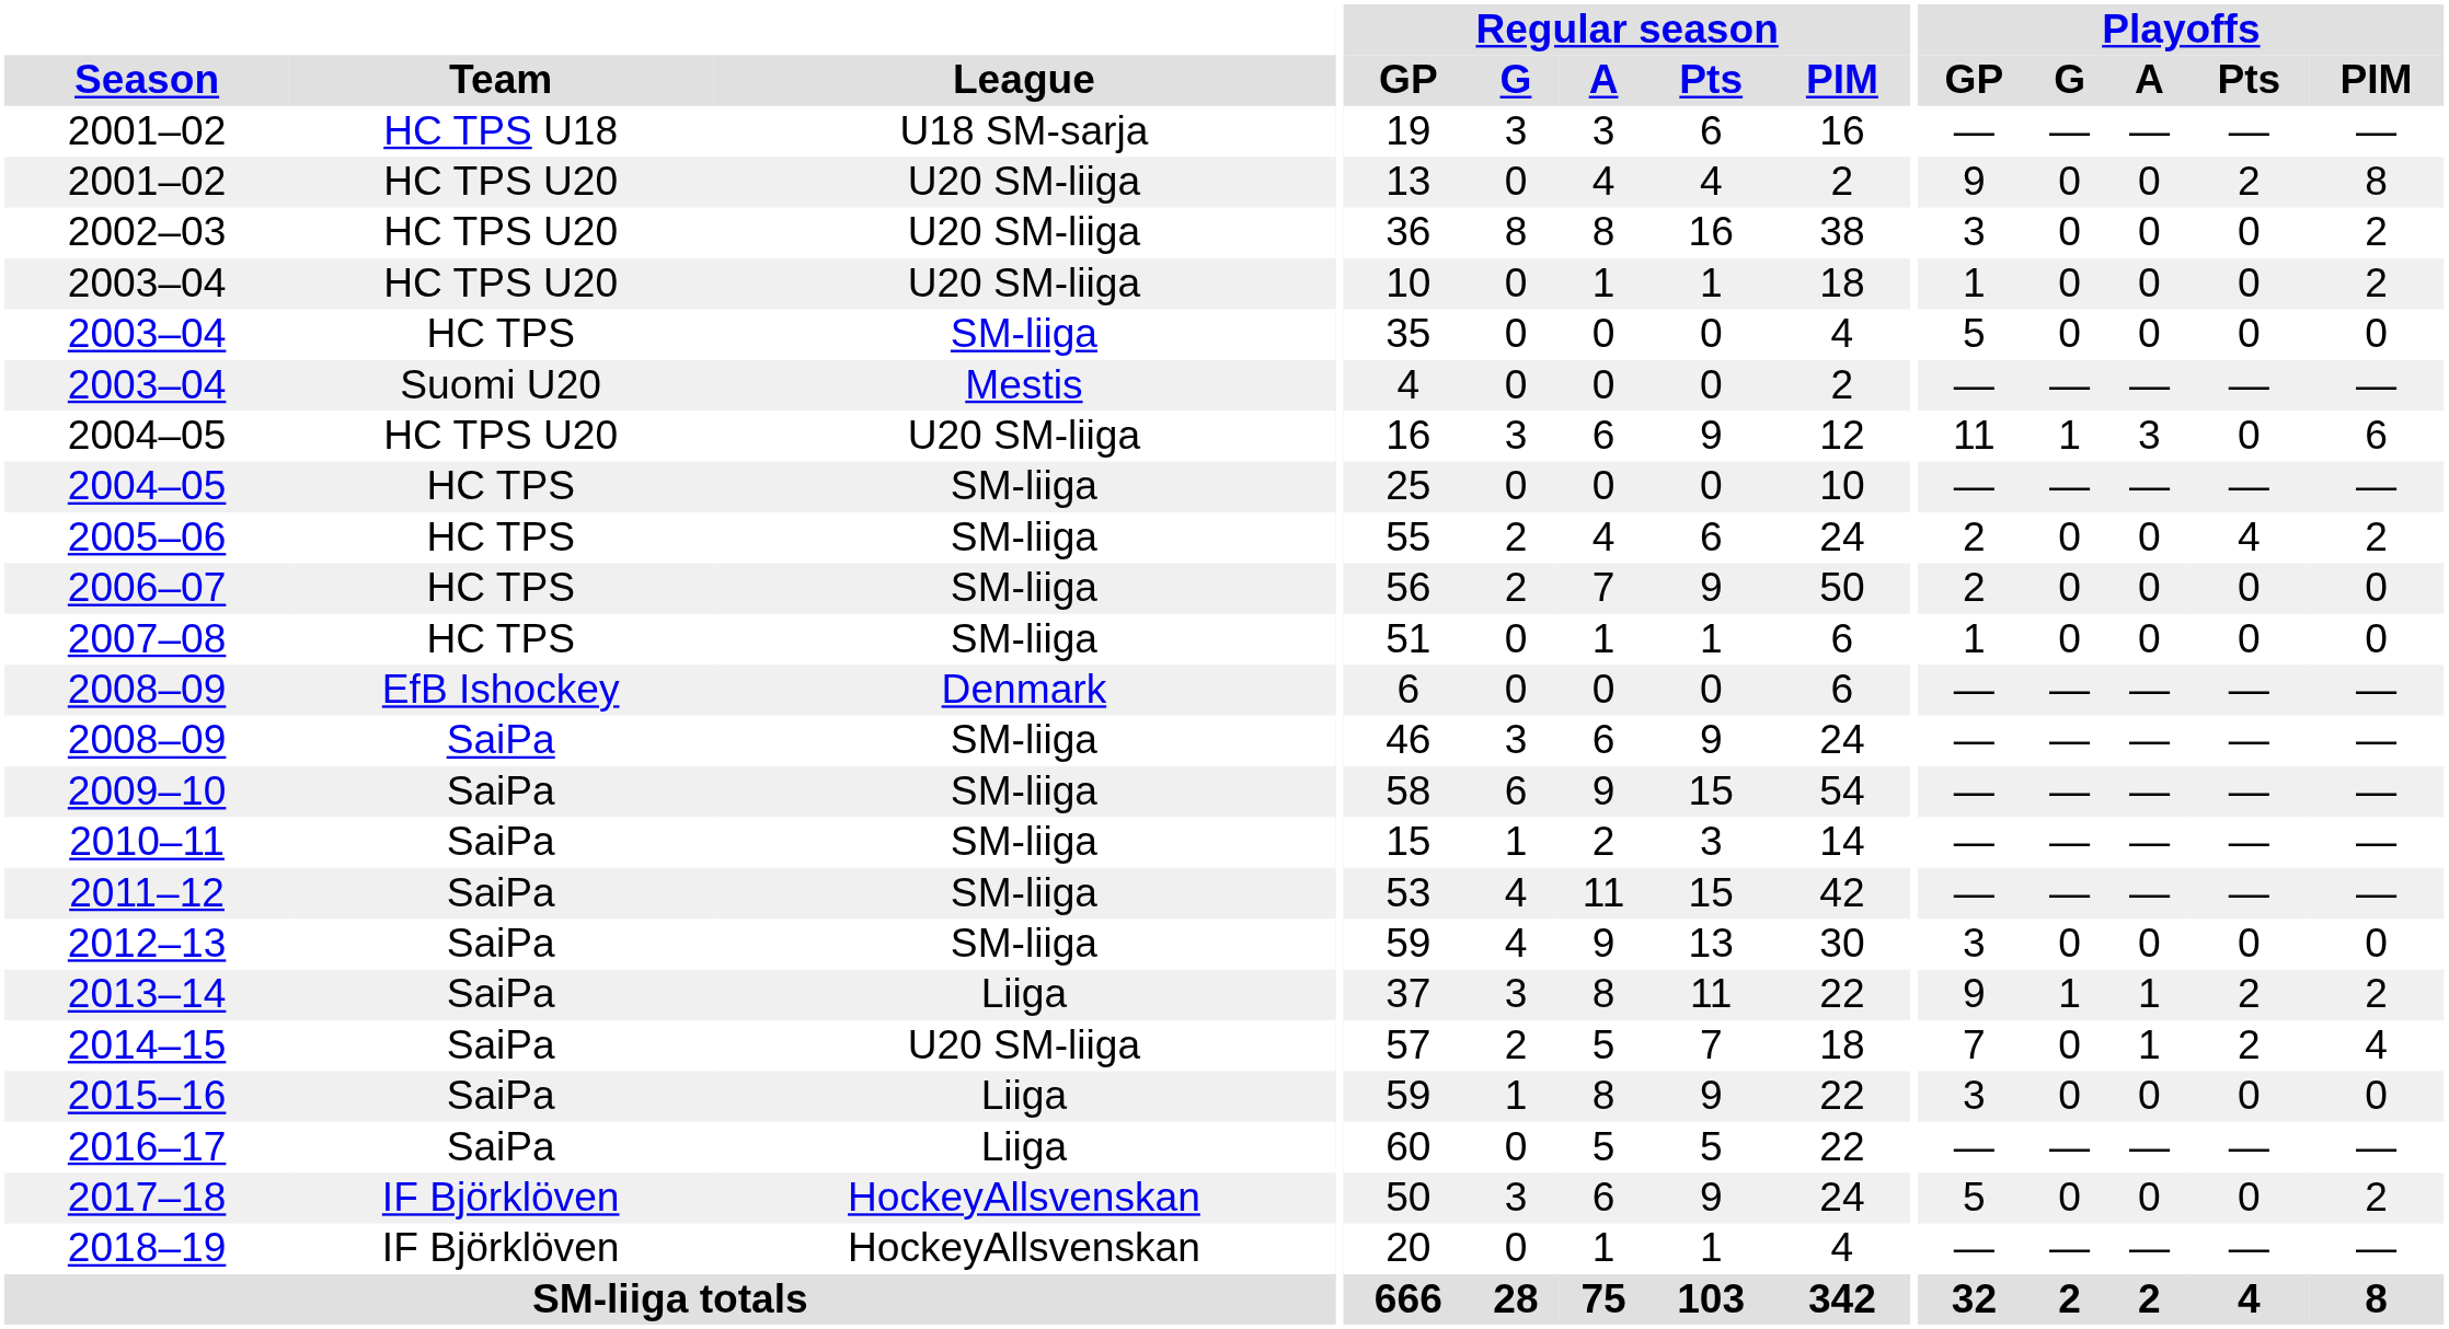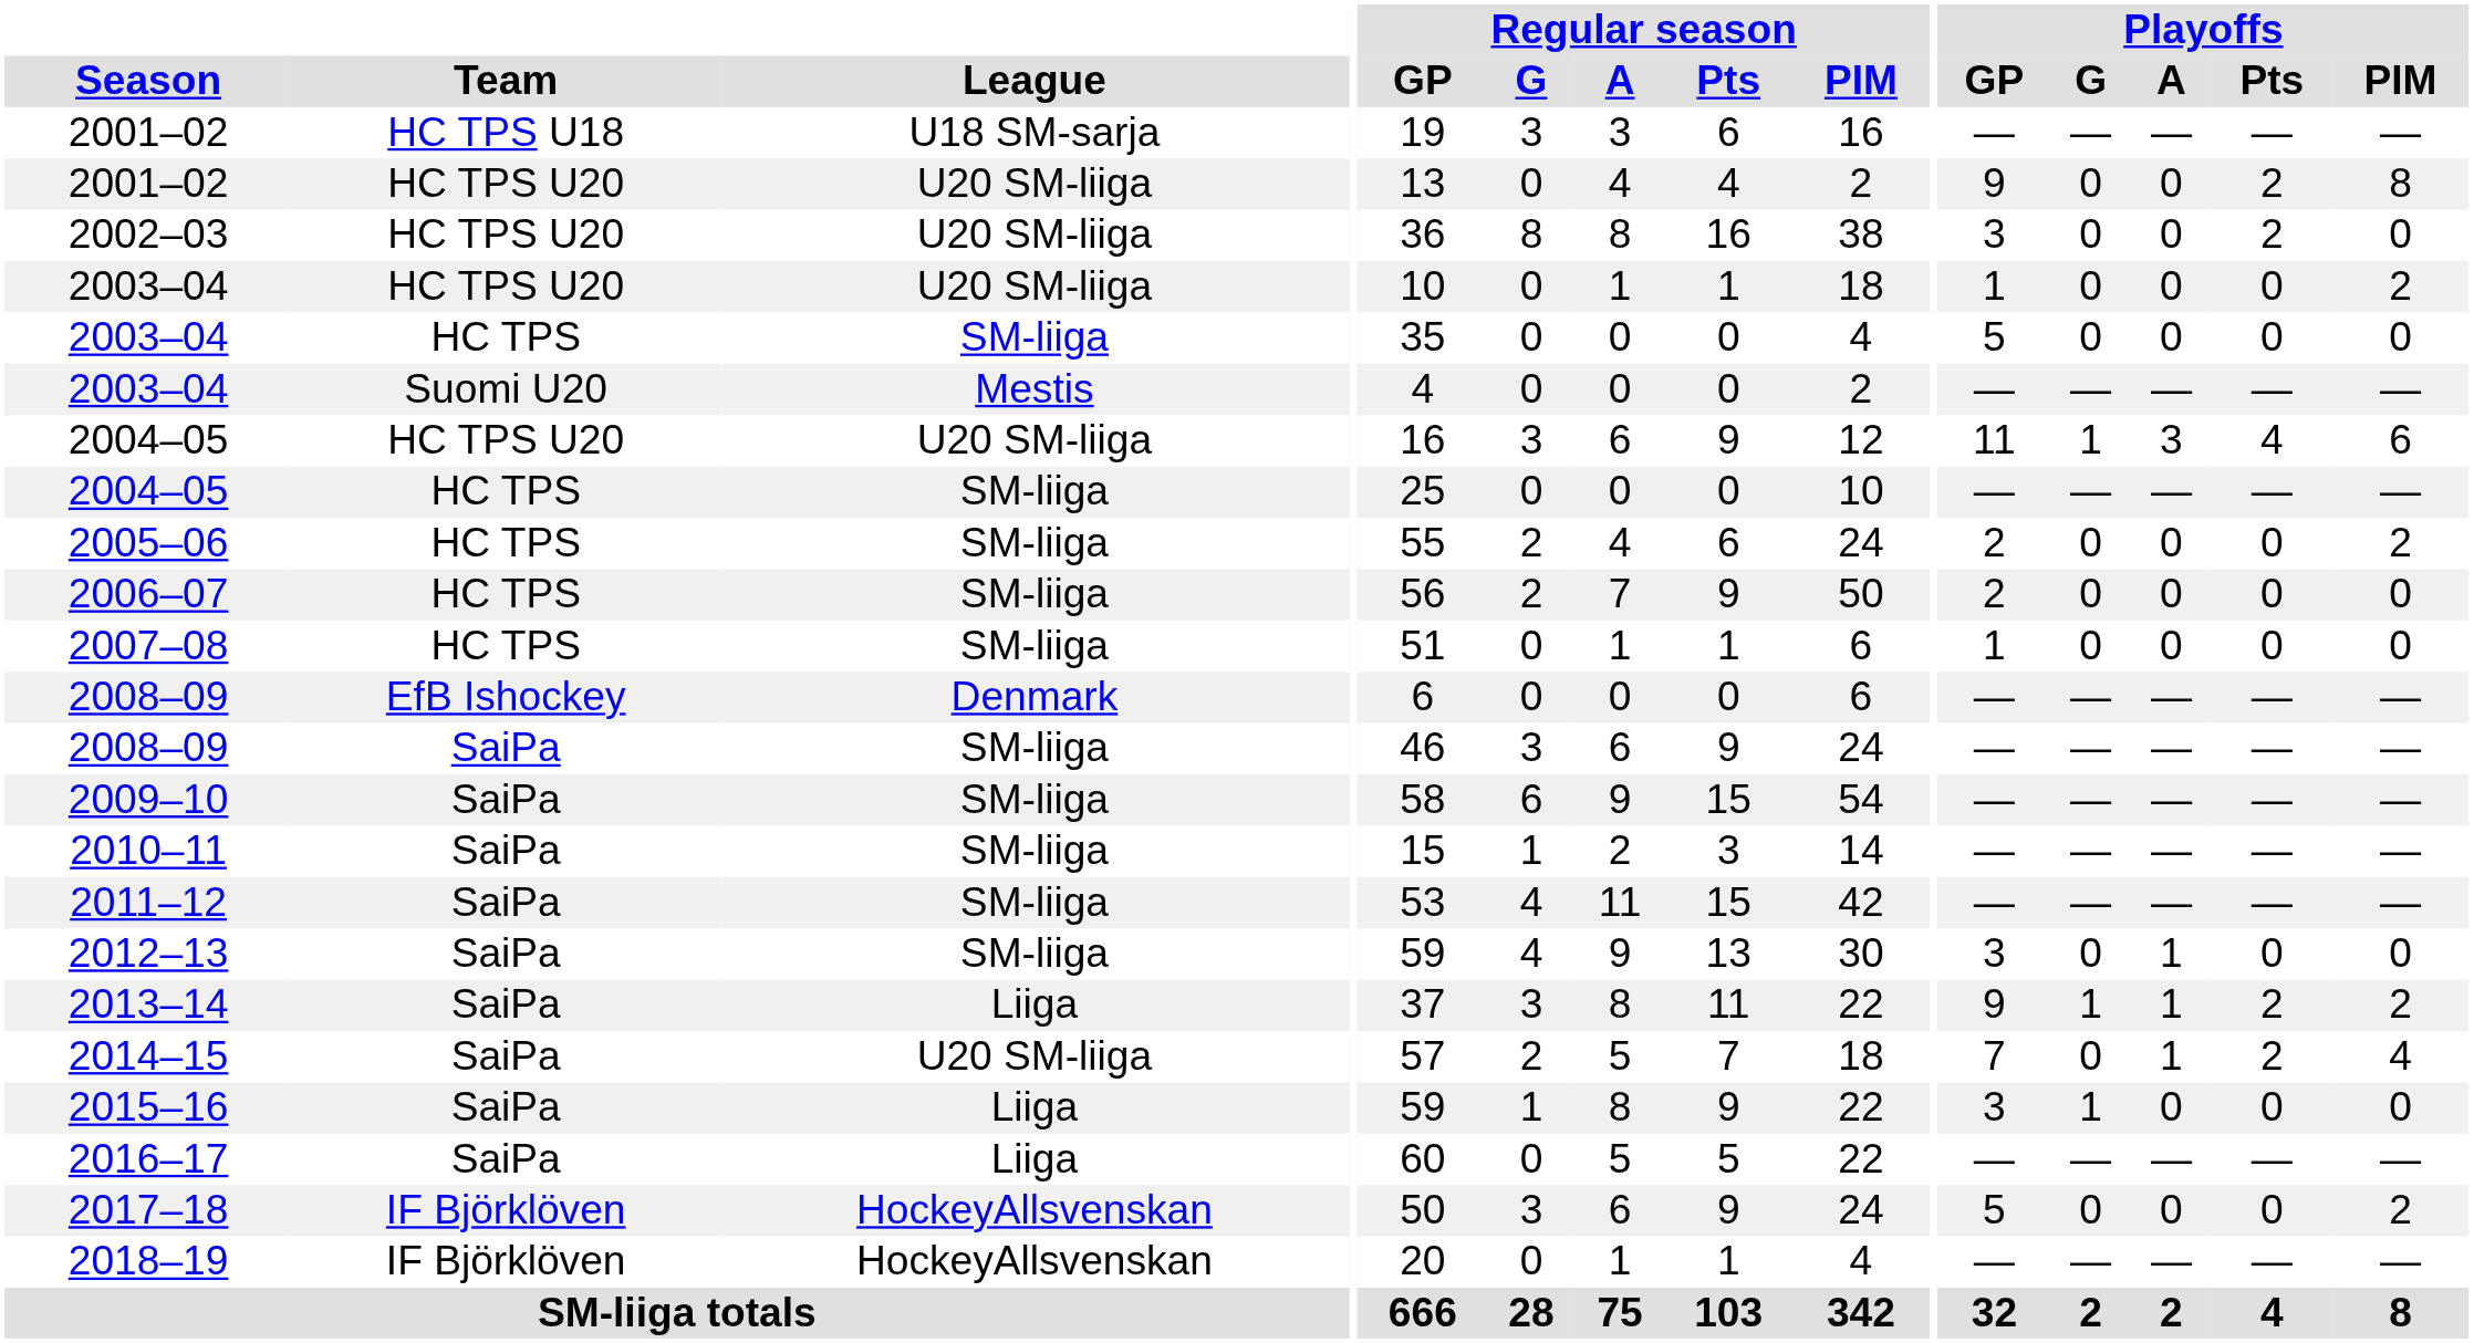 <table border="0" cellpadding="1" cellspacing="0" style="text-align:center; width:60em">
 <tr bgcolor="#e0e0e0">
 <th colspan="3" bgcolor="#ffffff"></th>
 <th rowspan="99" bgcolor="#ffffff"></th>
 <th colspan="5"><a href='#'>Regular season</a></th>
 <th rowspan="99" bgcolor="#ffffff"></th>
 <th colspan="5"><a href='#'>Playoffs</a></th>
 </tr>
 <tr bgcolor="#e0e0e0">
 <th><a href='#'>Season</a></th>
 <th>Team</th>
 <th>League</th>
 <th>GP</th>
 <th><a href='#'>G</a></th>
 <th><a href='#'>A</a></th>
 <th><a href='#'>Pts</a></th>
 <th><a href='#'>PIM</a></th>
 <th>GP</th>
 <th>G</th>
 <th>A</th>
 <th>Pts</th>
 <th>PIM</th>
 </tr>
 <tr>
 <td>2001–02</td>
 <td><a href='#'>HC TPS</a> U18</td>
 <td>U18 SM-sarja</td>
 <td>19</td>
 <td>3</td>
 <td>3</td>
 <td>6</td>
 <td>16</td>
 <td>—</td>
 <td>—</td>
 <td>—</td>
 <td>—</td>
 <td>—</td>
 </tr>
 <tr bgcolor="#f0f0f0">
 <td>2001–02</td>
 <td>HC TPS U20</td>
 <td>U20 SM-liiga</td>
 <td>13</td>
 <td>0</td>
 <td>4</td>
 <td>4</td>
 <td>2</td>
 <td>9</td>
 <td>0</td>
 <td>0</td>
 <td>2</td>
 <td>8</td>
 </tr>
 <tr>
 <td>2002–03</td>
 <td>HC TPS U20</td>
 <td>U20 SM-liiga</td>
 <td>36</td>
 <td>8</td>
 <td>8</td>
 <td>16</td>
 <td>38</td>
 <td>3</td>
 <td>0</td>
 <td>0</td>
+<td>2</td>
 <td>0</td>
-<td>2</td>
 </tr>
 <tr bgcolor="#f0f0f0">
 <td>2003–04</td>
 <td>HC TPS U20</td>
 <td>U20 SM-liiga</td>
 <td>10</td>
 <td>0</td>
 <td>1</td>
 <td>1</td>
 <td>18</td>
 <td>1</td>
 <td>0</td>
 <td>0</td>
 <td>0</td>
 <td>2</td>
 </tr>
 <tr>
 <td><a href='#'>2003–04</a></td>
 <td>HC TPS</td>
 <td><a href='#'>SM-liiga</a></td>
 <td>35</td>
 <td>0</td>
 <td>0</td>
 <td>0</td>
 <td>4</td>
 <td>5</td>
 <td>0</td>
 <td>0</td>
 <td>0</td>
 <td>0</td>
 </tr>
 <tr bgcolor="#f0f0f0">
 <td><a href='#'>2003–04</a></td>
 <td>Suomi U20</td>
 <td><a href='#'>Mestis</a></td>
 <td>4</td>
 <td>0</td>
 <td>0</td>
 <td>0</td>
 <td>2</td>
 <td>—</td>
 <td>—</td>
 <td>—</td>
 <td>—</td>
 <td>—</td>
 </tr>
 <tr>
 <td>2004–05</td>
 <td>HC TPS U20</td>
 <td>U20 SM-liiga</td>
 <td>16</td>
 <td>3</td>
 <td>6</td>
 <td>9</td>
 <td>12</td>
 <td>11</td>
 <td>1</td>
 <td>3</td>
-<td>0</td>
+<td>4</td>
 <td>6</td>
 </tr>
 <tr bgcolor="#f0f0f0">
 <td><a href='#'>2004–05</a></td>
 <td>HC TPS</td>
 <td>SM-liiga</td>
 <td>25</td>
 <td>0</td>
 <td>0</td>
 <td>0</td>
 <td>10</td>
 <td>—</td>
 <td>—</td>
 <td>—</td>
 <td>—</td>
 <td>—</td>
 </tr>
 <tr>
 <td><a href='#'>2005–06</a></td>
 <td>HC TPS</td>
 <td>SM-liiga</td>
 <td>55</td>
 <td>2</td>
 <td>4</td>
 <td>6</td>
 <td>24</td>
 <td>2</td>
 <td>0</td>
 <td>0</td>
-<td>4</td>
+<td>0</td>
 <td>2</td>
 </tr>
 <tr bgcolor="#f0f0f0">
 <td><a href='#'>2006–07</a></td>
 <td>HC TPS</td>
 <td>SM-liiga</td>
 <td>56</td>
 <td>2</td>
 <td>7</td>
 <td>9</td>
 <td>50</td>
 <td>2</td>
 <td>0</td>
 <td>0</td>
 <td>0</td>
 <td>0</td>
 </tr>
 <tr>
 <td><a href='#'>2007–08</a></td>
 <td>HC TPS</td>
 <td>SM-liiga</td>
 <td>51</td>
 <td>0</td>
 <td>1</td>
 <td>1</td>
 <td>6</td>
 <td>1</td>
 <td>0</td>
 <td>0</td>
 <td>0</td>
 <td>0</td>
 </tr>
 <tr bgcolor="#f0f0f0">
 <td><a href='#'>2008–09</a></td>
 <td><a href='#'>EfB Ishockey</a></td>
 <td><a href='#'>Denmark</a></td>
 <td>6</td>
 <td>0</td>
 <td>0</td>
 <td>0</td>
 <td>6</td>
 <td>—</td>
 <td>—</td>
 <td>—</td>
 <td>—</td>
 <td>—</td>
 </tr>
 <tr>
 <td><a href='#'>2008–09</a></td>
 <td><a href='#'>SaiPa</a></td>
 <td>SM-liiga</td>
 <td>46</td>
 <td>3</td>
 <td>6</td>
 <td>9</td>
 <td>24</td>
 <td>—</td>
 <td>—</td>
 <td>—</td>
 <td>—</td>
 <td>—</td>
 </tr>
 <tr bgcolor="#f0f0f0">
 <td><a href='#'>2009–10</a></td>
 <td>SaiPa</td>
 <td>SM-liiga</td>
 <td>58</td>
 <td>6</td>
 <td>9</td>
 <td>15</td>
 <td>54</td>
 <td>—</td>
 <td>—</td>
 <td>—</td>
 <td>—</td>
 <td>—</td>
 </tr>
 <tr>
 <td><a href='#'>2010–11</a></td>
 <td>SaiPa</td>
 <td>SM-liiga</td>
 <td>15</td>
 <td>1</td>
 <td>2</td>
 <td>3</td>
 <td>14</td>
 <td>—</td>
 <td>—</td>
 <td>—</td>
 <td>—</td>
 <td>—</td>
 </tr>
 <tr bgcolor="#f0f0f0">
 <td><a href='#'>2011–12</a></td>
 <td>SaiPa</td>
 <td>SM-liiga</td>
 <td>53</td>
 <td>4</td>
 <td>11</td>
 <td>15</td>
 <td>42</td>
 <td>—</td>
 <td>—</td>
 <td>—</td>
 <td>—</td>
 <td>—</td>
 </tr>
 <tr>
 <td><a href='#'>2012–13</a></td>
 <td>SaiPa</td>
 <td>SM-liiga</td>
 <td>59</td>
 <td>4</td>
 <td>9</td>
 <td>13</td>
 <td>30</td>
 <td>3</td>
 <td>0</td>
-<td>0</td>
+<td>1</td>
 <td>0</td>
 <td>0</td>
 </tr>
 <tr bgcolor="#f0f0f0">
 <td><a href='#'>2013–14</a></td>
 <td>SaiPa</td>
 <td>Liiga</td>
 <td>37</td>
 <td>3</td>
 <td>8</td>
 <td>11</td>
 <td>22</td>
 <td>9</td>
 <td>1</td>
 <td>1</td>
 <td>2</td>
 <td>2</td>
 </tr>
 <tr>
 <td><a href='#'>2014–15</a></td>
 <td>SaiPa</td>
 <td>U20 SM-liiga</td>
 <td>57</td>
 <td>2</td>
 <td>5</td>
 <td>7</td>
 <td>18</td>
 <td>7</td>
 <td>0</td>
 <td>1</td>
 <td>2</td>
 <td>4</td>
 </tr>
 <tr bgcolor="#f0f0f0">
 <td><a href='#'>2015–16</a></td>
 <td>SaiPa</td>
 <td>Liiga</td>
 <td>59</td>
 <td>1</td>
 <td>8</td>
 <td>9</td>
 <td>22</td>
 <td>3</td>
-<td>0</td>
+<td>1</td>
 <td>0</td>
 <td>0</td>
 <td>0</td>
 </tr>
 <tr>
 <td><a href='#'>2016–17</a></td>
 <td>SaiPa</td>
 <td>Liiga</td>
 <td>60</td>
 <td>0</td>
 <td>5</td>
 <td>5</td>
 <td>22</td>
 <td>—</td>
 <td>—</td>
 <td>—</td>
 <td>—</td>
 <td>—</td>
 </tr>
 <tr bgcolor="#f0f0f0">
 <td><a href='#'>2017–18</a></td>
 <td><a href='#'>IF Björklöven</a></td>
 <td><a href='#'>HockeyAllsvenskan</a></td>
 <td>50</td>
 <td>3</td>
 <td>6</td>
 <td>9</td>
 <td>24</td>
 <td>5</td>
 <td>0</td>
 <td>0</td>
 <td>0</td>
 <td>2</td>
 </tr>
 <tr>
 <td><a href='#'>2018–19</a></td>
 <td>IF Björklöven</td>
 <td>HockeyAllsvenskan</td>
 <td>20</td>
 <td>0</td>
 <td>1</td>
 <td>1</td>
 <td>4</td>
 <td>—</td>
 <td>—</td>
 <td>—</td>
 <td>—</td>
 <td>—</td>
 </tr>
 <tr>
 </tr>
 <tr ALIGN="center" bgcolor="#e0e0e0">
 <th colspan="3">SM-liiga totals</th>
 <th ALIGN="center">666</th>
 <th ALIGN="center">28</th>
 <th ALIGN="center">75</th>
 <th ALIGN="center">103</th>
 <th ALIGN="center">342</th>
 <th ALIGN="center">32</th>
 <th ALIGN="center">2</th>
 <th ALIGN="center">2</th>
 <th ALIGN="center">4</th>
 <th ALIGN="center">8</th>
 </tr>
 </table>
